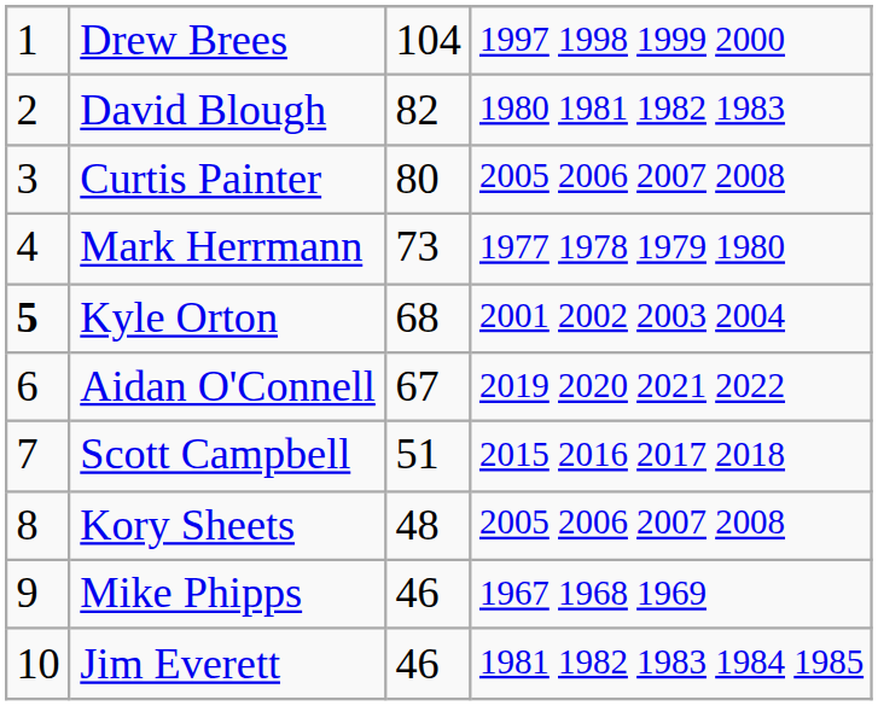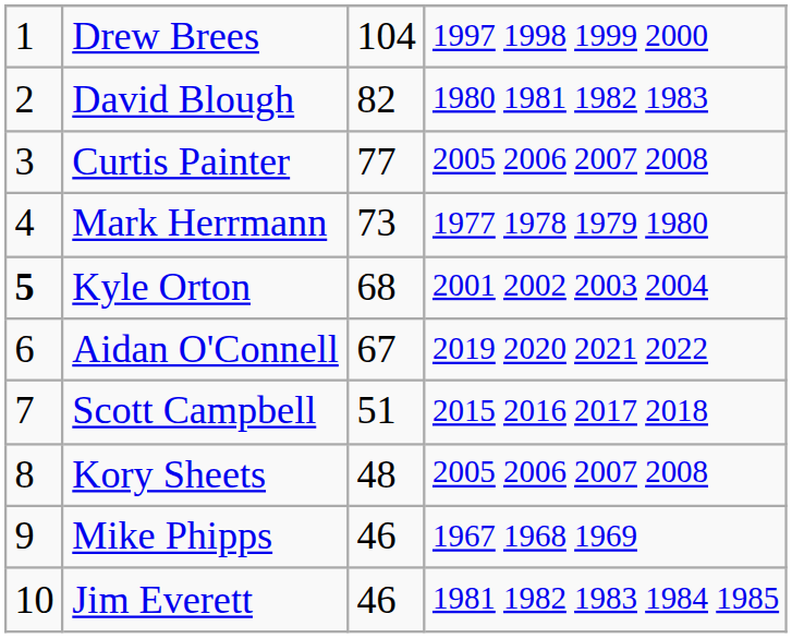 <table class="wikitable">
 <tr>
 </tr>
 <tr>
 <td>1</td>
 <td><a href='#'>Drew Brees</a></td>
 <td><abbr>104</abbr></td>
 <td style="font-size:80%;"><a href='#'>1997</a> <a href='#'>1998</a> <a href='#'>1999</a> <a href='#'>2000</a></td>
 </tr>
 <tr>
 <td>2</td>
 <td><a href='#'>David Blough</a></td>
 <td><abbr>82</abbr></td>
 <td style="font-size:80%;"><a href='#'>1980</a> <a href='#'>1981</a> <a href='#'>1982</a> <a href='#'>1983</a></td>
 </tr>
 <tr>
 <td>3</td>
 <td><a href='#'>Curtis Painter</a></td>
-<td><abbr>80</abbr></td>
+<td><abbr>77</abbr></td>
 <td style="font-size:80%;"><a href='#'>2005</a> <a href='#'>2006</a> <a href='#'>2007</a> <a href='#'>2008</a></td>
 </tr>
 <tr>
 <td>4</td>
 <td><a href='#'>Mark Herrmann</a></td>
 <td><abbr>73</abbr></td>
 <td style="font-size:80%;"><a href='#'>1977</a> <a href='#'>1978</a> <a href='#'>1979</a> <a href='#'>1980</a></td>
 </tr>
 <tr>
 <td><strong>5</strong></td>
 <td><a href='#'>Kyle Orton</a></td>
 <td><abbr>68</abbr></td>
 <td style="font-size:80%;"><a href='#'>2001</a> <a href='#'>2002</a> <a href='#'>2003</a> <a href='#'>2004</a></td>
 </tr>
 <tr>
 <td>6</td>
 <td><a href='#'>Aidan O'Connell</a></td>
 <td><abbr>67</abbr></td>
 <td style="font-size:80%;"><a href='#'>2019</a> <a href='#'>2020</a> <a href='#'>2021</a> <a href='#'>2022</a></td>
 </tr>
 <tr>
 <td>7</td>
 <td><a href='#'>Scott Campbell</a></td>
 <td><abbr>51</abbr></td>
 <td style="font-size:80%;"><a href='#'>2015</a> <a href='#'>2016</a> <a href='#'>2017</a> <a href='#'>2018</a></td>
 </tr>
 <tr>
 <td>8</td>
 <td><a href='#'>Kory Sheets</a></td>
 <td><abbr>48</abbr></td>
 <td style="font-size:80%;"><a href='#'>2005</a> <a href='#'>2006</a> <a href='#'>2007</a> <a href='#'>2008</a></td>
 </tr>
 <tr>
 <td>9</td>
 <td><a href='#'>Mike Phipps</a></td>
 <td><abbr>46</abbr></td>
 <td style="font-size:80%;"><a href='#'>1967</a> <a href='#'>1968</a> <a href='#'>1969</a></td>
 </tr>
 <tr>
 <td>10</td>
 <td><a href='#'>Jim Everett</a></td>
 <td><abbr>46</abbr></td>
 <td style="font-size:80%;"><a href='#'>1981</a> <a href='#'>1982</a> <a href='#'>1983</a> <a href='#'>1984</a> <a href='#'>1985</a></td>
 </tr>
 </table>
